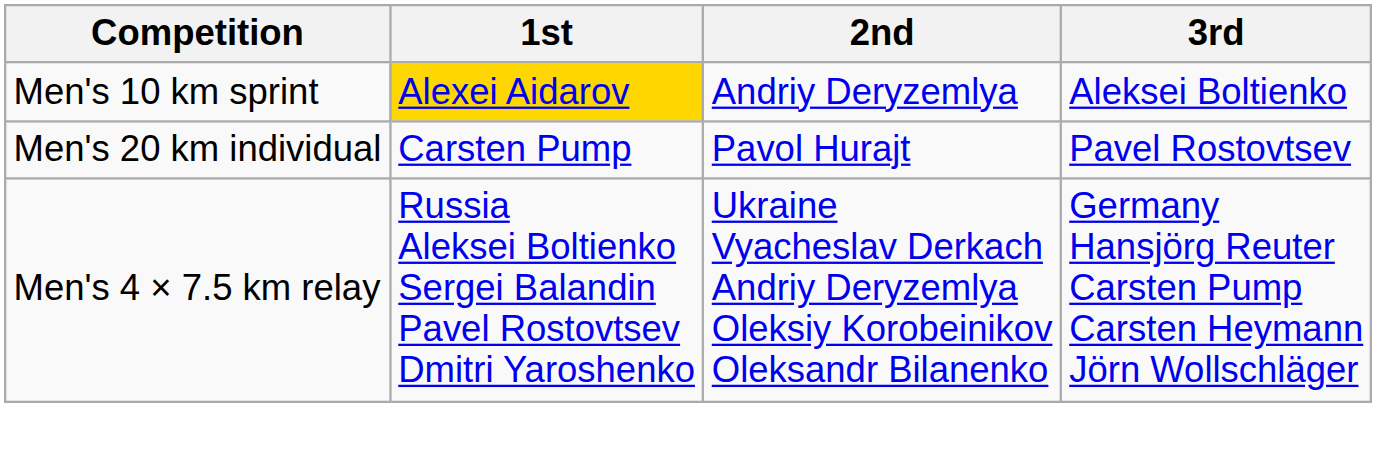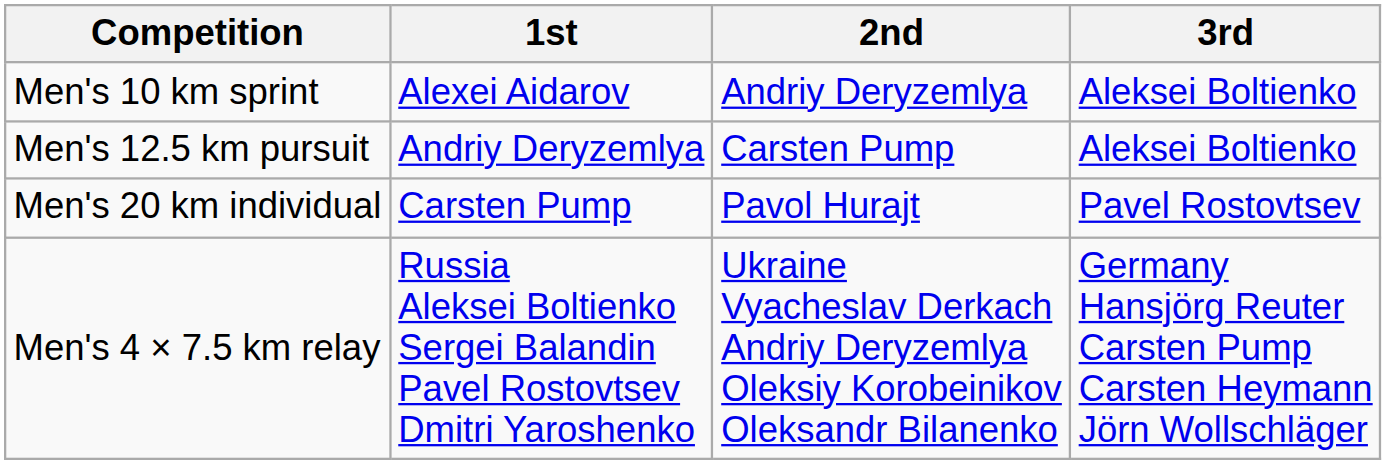 <table class="wikitable">
 <tr>
 <th>Competition</th>
 <th>1st</th>
 <th>2nd</th>
 <th>3rd</th>
 </tr>
 <tr>
 <td>Men's 10 km sprint</td>
-<td style="background: gold;"> <a href='#'>Alexei Aidarov</a></td>
+<td> <a href='#'>Alexei Aidarov</a></td>
 <td> <a href='#'>Andriy Deryzemlya</a></td>
+<td> <a href='#'>Aleksei Boltienko</a></td>
+</tr>
+<tr>
+<td>Men's 12.5 km pursuit</td>
+<td> <a href='#'>Andriy Deryzemlya</a></td>
+<td> <a href='#'>Carsten Pump</a></td>
 <td> <a href='#'>Aleksei Boltienko</a></td>
 </tr>
 <tr>
 <td>Men's 20 km individual</td>
 <td> <a href='#'>Carsten Pump</a></td>
 <td> <a href='#'>Pavol Hurajt</a></td>
 <td> <a href='#'>Pavel Rostovtsev</a></td>
 </tr>
 <tr>
 <td>Men's 4 × 7.5 km relay</td>
 <td> <a href='#'>Russia</a><br><a href='#'>Aleksei Boltienko</a><br><a href='#'>Sergei Balandin</a><br><a href='#'>Pavel Rostovtsev</a><br><a href='#'>Dmitri Yaroshenko</a></td>
 <td> <a href='#'>Ukraine</a><br><a href='#'>Vyacheslav Derkach</a><br><a href='#'>Andriy Deryzemlya</a><br><a href='#'>Oleksiy Korobeinikov</a><br><a href='#'>Oleksandr Bilanenko</a></td>
 <td> <a href='#'>Germany</a><br><a href='#'>Hansjörg Reuter</a><br><a href='#'>Carsten Pump</a><br><a href='#'>Carsten Heymann</a><br><a href='#'>Jörn Wollschläger</a></td>
 </tr>
 </table>
